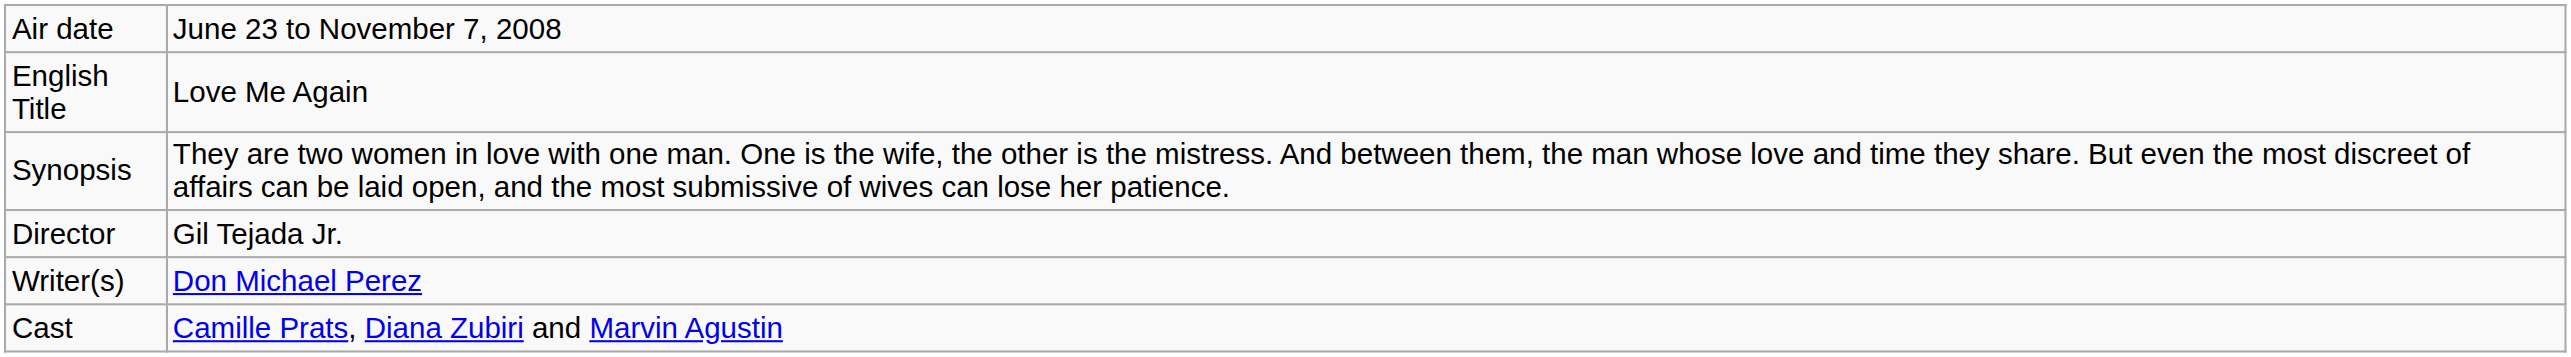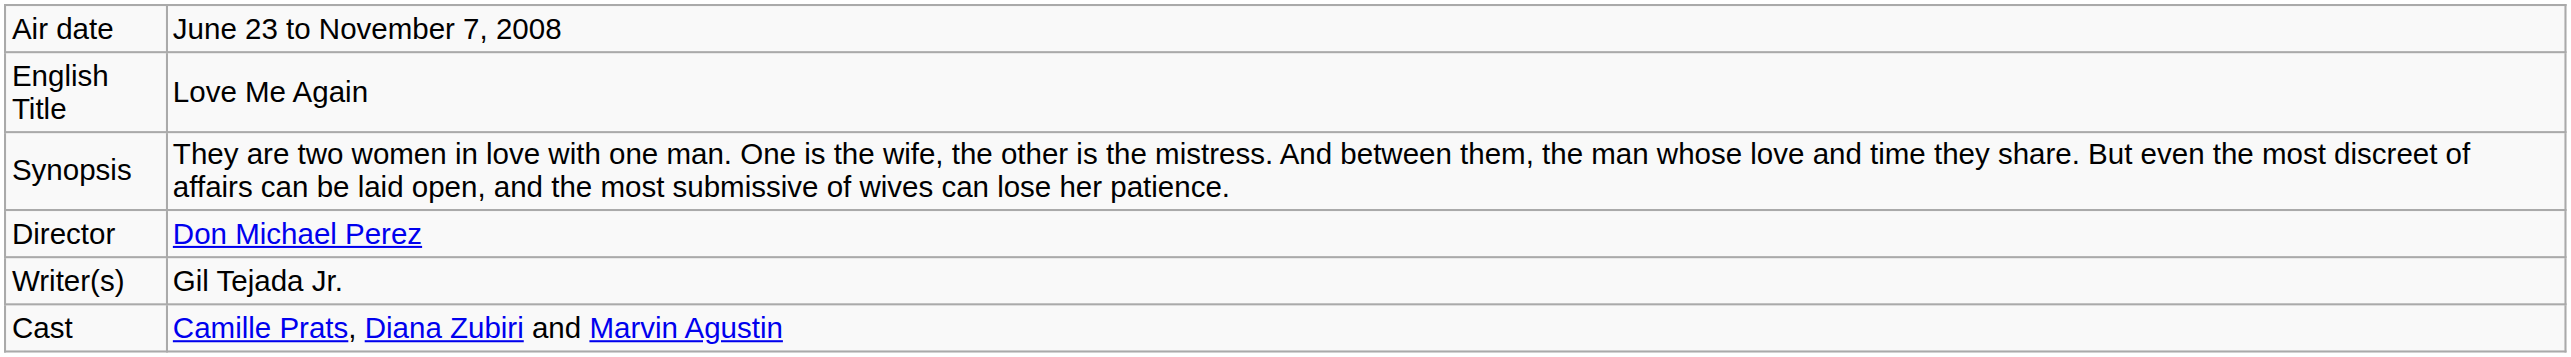 <table class="wikitable" style="font-size:90%;">
 <tr>
 <td>Air date</td>
 <td>June 23 to November 7, 2008</td>
 </tr>
 <tr>
 <td>English Title</td>
 <td>Love Me Again</td>
 </tr>
 <tr>
 <td>Synopsis</td>
 <td>They are two women in love with one man. One is the wife, the other is the mistress. And between them, the man whose love and time they share. But even the most discreet of affairs can be laid open, and the most submissive of wives can lose her patience.</td>
 </tr>
 <tr>
 <td>Director</td>
-<td>Gil Tejada Jr.</td>
+<td><a href='#'>Don Michael Perez</a></td>
 </tr>
 <tr>
 <td>Writer(s)</td>
-<td><a href='#'>Don Michael Perez</a></td>
+<td>Gil Tejada Jr.</td>
 </tr>
 <tr>
 <td>Cast</td>
 <td><a href='#'>Camille Prats</a>, <a href='#'>Diana Zubiri</a> and <a href='#'>Marvin Agustin</a></td>
 </tr>
 </table>
